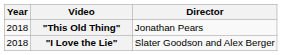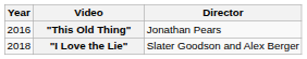 <table class="wikitable plainrowheaders">
 <tr>
 <th>Year</th>
 <th style="width:10em;">Video</th>
 <th>Director</th>
 </tr>
 <tr>
-<td>2018</td>
+<td>2016</td>
 <th scope="row">"This Old Thing"</th>
 <td>Jonathan Pears</td>
 </tr>
 <tr>
 <td>2018</td>
 <th scope="row">"I Love the Lie"</th>
 <td>Slater Goodson and Alex Berger</td>
 </tr>
 </table>
